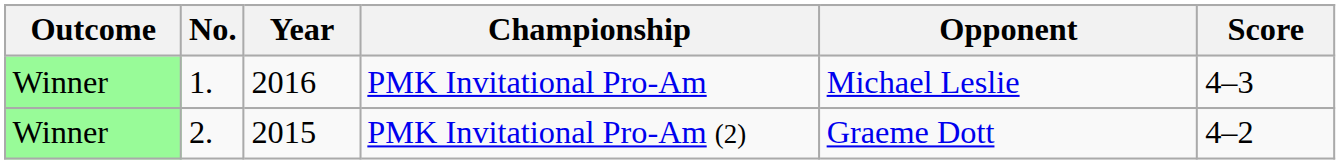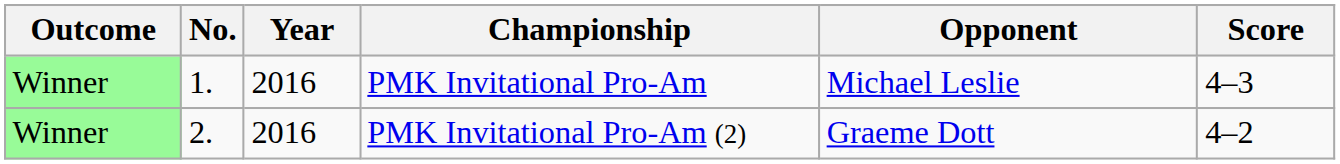 <table class="sortable wikitable">
 <tr>
 <th width="80">Outcome</th>
 <th width="20">No.</th>
 <th width="50">Year</th>
 <th width="220">Championship</th>
 <th width="180">Opponent</th>
 <th align="center" width="60">Score</th>
 </tr>
 <tr>
 <td style="background:#98FB98">Winner</td>
 <td>1.</td>
 <td>2016</td>
 <td><a href='#'>PMK Invitational Pro-Am</a></td>
 <td> <a href='#'>Michael Leslie</a></td>
 <td>4–3</td>
 </tr>
 <tr>
 <td style="background:#98FB98">Winner</td>
 <td>2.</td>
-<td>2015</td>
+<td>2016</td>
 <td><a href='#'>PMK Invitational Pro-Am</a> <small>(2)</small></td>
 <td> <a href='#'>Graeme Dott</a></td>
 <td>4–2</td>
 </tr>
 </table>
